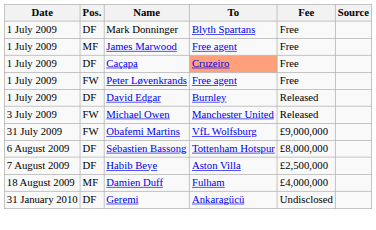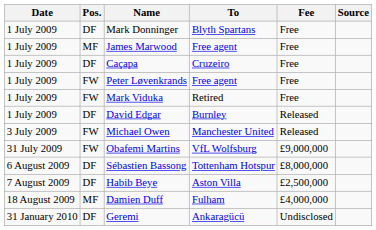 <table class="wikitable">
 <tr>
 <th>Date</th>
 <th>Pos.</th>
 <th>Name</th>
 <th>To</th>
 <th>Fee</th>
 <th>Source</th>
 </tr>
 <tr>
 <td>1 July 2009</td>
 <td>DF</td>
 <td> Mark Donninger</td>
 <td> <a href='#'>Blyth Spartans</a></td>
 <td>Free</td>
 <td></td>
 </tr>
 <tr>
 <td>1 July 2009</td>
 <td>MF</td>
 <td> <a href='#'>James Marwood</a></td>
 <td><a href='#'>Free agent</a></td>
 <td>Free</td>
 <td></td>
 </tr>
 <tr>
 <td>1 July 2009</td>
 <td>DF</td>
 <td> <a href='#'>Caçapa</a></td>
-<td style="background: lightsalmon;"> <a href='#'>Cruzeiro</a></td>
+<td> <a href='#'>Cruzeiro</a></td>
 <td>Free</td>
 <td></td>
 </tr>
 <tr>
 <td>1 July 2009</td>
 <td>FW</td>
 <td> <a href='#'>Peter Løvenkrands</a></td>
 <td><a href='#'>Free agent</a></td>
+<td>Free</td>
+<td></td>
+</tr>
+<tr>
+<td>1 July 2009</td>
+<td>FW</td>
+<td> <a href='#'>Mark Viduka</a></td>
+<td>Retired</td>
 <td>Free</td>
 <td></td>
 </tr>
 <tr>
 <td>1 July 2009</td>
 <td>DF</td>
 <td> <a href='#'>David Edgar</a></td>
 <td> <a href='#'>Burnley</a></td>
 <td>Released</td>
 <td></td>
 </tr>
 <tr>
 <td>3 July 2009</td>
 <td>FW</td>
 <td> <a href='#'>Michael Owen</a></td>
 <td> <a href='#'>Manchester United</a></td>
 <td>Released</td>
 <td></td>
 </tr>
 <tr>
 <td>31 July 2009</td>
 <td>FW</td>
 <td> <a href='#'>Obafemi Martins</a></td>
 <td> <a href='#'>VfL Wolfsburg</a></td>
 <td>£9,000,000</td>
 <td></td>
 </tr>
 <tr>
 <td>6 August 2009</td>
 <td>DF</td>
 <td> <a href='#'>Sébastien Bassong</a></td>
 <td> <a href='#'>Tottenham Hotspur</a></td>
 <td>£8,000,000</td>
 <td></td>
 </tr>
 <tr>
 <td>7 August 2009</td>
 <td>DF</td>
 <td> <a href='#'>Habib Beye</a></td>
 <td> <a href='#'>Aston Villa</a></td>
 <td>£2,500,000</td>
 <td></td>
 </tr>
 <tr>
 <td>18 August 2009</td>
 <td>MF</td>
 <td> <a href='#'>Damien Duff</a></td>
 <td> <a href='#'>Fulham</a></td>
 <td>£4,000,000</td>
 <td></td>
 </tr>
 <tr>
 <td>31 January 2010</td>
 <td>DF</td>
 <td> <a href='#'>Geremi</a></td>
 <td> <a href='#'>Ankaragücü</a></td>
 <td>Undisclosed</td>
 <td></td>
 </tr>
 </table>
